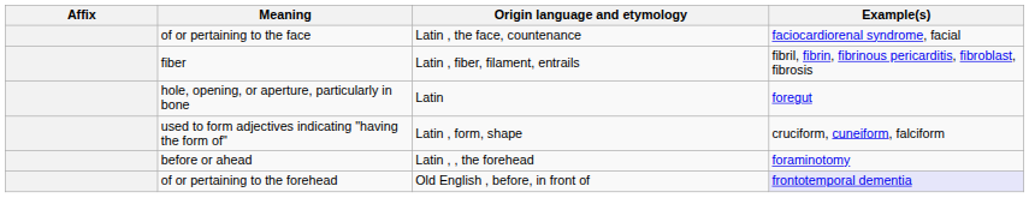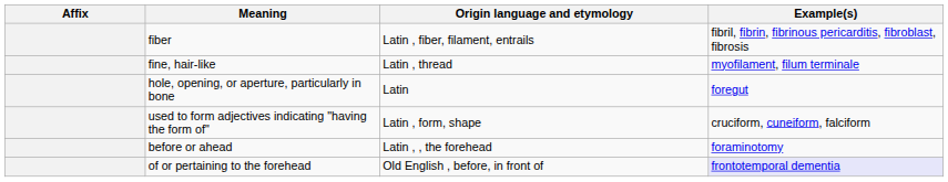 <table class="wikitable plainrowheaders" style="width:100%;">
 <tr>
 <th scope="col" style="width: 15%">Affix</th>
 <th scope="col" style="width: 25%">Meaning</th>
 <th scope="col" style="width: 35%">Origin language and etymology</th>
 <th scope="col" style="width: 25%">Example(s)</th>
 </tr>
 <tr>
 <th scope="row"><strong></strong></th>
-<td>of or pertaining to the face</td>
-<td>Latin , the face, countenance</td>
-<td><a href='#'>faciocardiorenal syndrome</a>, facial</td>
+<td>fiber</td>
+<td>Latin , fiber, filament, entrails</td>
+<td>fibril, <a href='#'>fibrin</a>, <a href='#'>fibrinous pericarditis</a>, <a href='#'>fibroblast</a>, fibrosis</td>
 </tr>
 <tr>
 <th scope="row"><strong></strong></th>
-<td>fiber</td>
-<td>Latin , fiber, filament, entrails</td>
-<td>fibril, <a href='#'>fibrin</a>, <a href='#'>fibrinous pericarditis</a>, <a href='#'>fibroblast</a>, fibrosis</td>
+<td>fine, hair-like</td>
+<td>Latin , thread</td>
+<td><a href='#'>myofilament</a>, <a href='#'>filum terminale</a></td>
 </tr>
 <tr>
 <th scope="row"><strong></strong></th>
 <td>hole, opening, or aperture, particularly in bone</td>
 <td>Latin </td>
 <td><a href='#'>foregut</a></td>
 </tr>
 <tr>
 <th scope="row"><strong></strong></th>
 <td>used to form adjectives indicating "having the form of"</td>
 <td>Latin , form, shape</td>
 <td>cruciform, <a href='#'>cuneiform</a>, falciform</td>
 </tr>
 <tr>
 <th scope="row"><strong></strong></th>
 <td>before or ahead</td>
 <td>Latin , , the forehead</td>
 <td><a href='#'>foraminotomy</a></td>
 </tr>
 <tr>
 <th scope="row"><strong></strong></th>
 <td>of or pertaining to the forehead</td>
 <td>Old English , before, in front of</td>
 <td style="background: lavender;"><a href='#'>frontotemporal dementia</a></td>
 </tr>
 </table>
